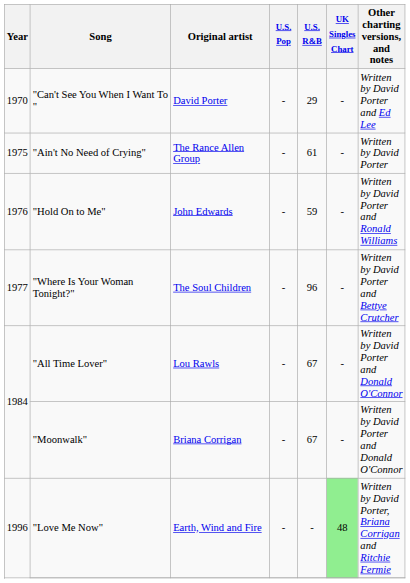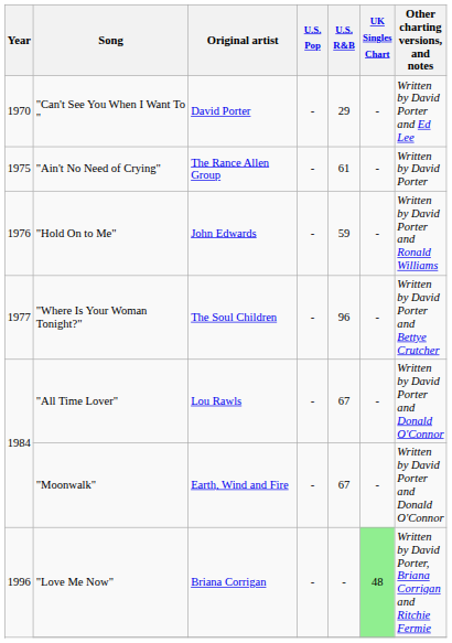 <table class="wikitable">
 <tr>
 <th>Year</th>
 <th width="260">Song</th>
 <th width="180">Original artist</th>
 <th width="40"><sup><a href='#'>U.S. Pop</a></sup></th>
 <th width="40"><sup><a href='#'>U.S. R&B</a></sup></th>
 <th width="40"><sup><a href='#'>UK Singles Chart</a></sup></th>
 <th>Other charting versions, and notes</th>
 </tr>
 <tr>
 <td rowspan="1">1970</td>
 <td>"Can't See You When I Want To "</td>
 <td><a href='#'>David Porter</a></td>
 <td align="center">-</td>
 <td align="center">29</td>
 <td align="center">-</td>
 <td><em>Written by David Porter and <a href='#'>Ed Lee</a></em></td>
 </tr>
 <tr>
 <td rowspan="1">1975</td>
 <td>"Ain't No Need of Crying"</td>
 <td><a href='#'>The Rance Allen Group</a></td>
 <td align="center">-</td>
 <td align="center">61</td>
 <td align="center">-</td>
 <td><em>Written by David Porter</em></td>
 </tr>
 <tr>
 <td rowspan="1">1976</td>
 <td>"Hold On to Me"</td>
 <td><a href='#'>John Edwards</a></td>
 <td align="center">-</td>
 <td align="center">59</td>
 <td align="center">-</td>
 <td><em>Written by David Porter and <a href='#'>Ronald Williams</a></em></td>
 </tr>
 <tr>
 <td rowspan="1">1977</td>
 <td>"Where Is Your Woman Tonight?"</td>
 <td><a href='#'>The Soul Children</a></td>
 <td align="center">-</td>
 <td align="center">96</td>
 <td align="center">-</td>
 <td><em>Written by David Porter and <a href='#'>Bettye Crutcher</a></em></td>
 </tr>
 <tr>
 <td rowspan="2">1984</td>
 <td>"All Time Lover"</td>
 <td><a href='#'>Lou Rawls</a></td>
 <td align="center">-</td>
 <td align="center">67</td>
 <td align="center">-</td>
 <td><em>Written by David Porter and <a href='#'>Donald O'Connor</a></em></td>
 </tr>
 <tr>
 <td>"Moonwalk"</td>
-<td><a href='#'>Briana Corrigan</a></td>
+<td><a href='#'>Earth, Wind and Fire</a></td>
 <td align="center">-</td>
 <td align="center">67</td>
 <td align="center">-</td>
 <td><em>Written by David Porter and Donald O'Connor</em></td>
 </tr>
 <tr>
 <td rowspan="2">1996</td>
 <td>"Love Me Now"</td>
-<td><a href='#'>Earth, Wind and Fire</a></td>
+<td><a href='#'>Briana Corrigan</a></td>
 <td align="center">-</td>
 <td align="center">-</td>
 <td align="center" style="background: lightgreen;">48</td>
 <td><em>Written by David Porter, <a href='#'>Briana Corrigan</a> and <a href='#'>Ritchie Fermie</a></em></td>
 </tr>
 <tr>
 </tr>
 </table>
